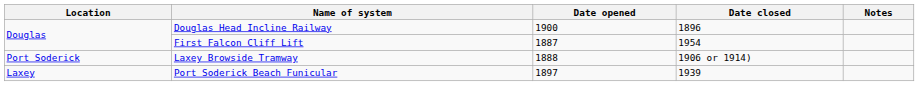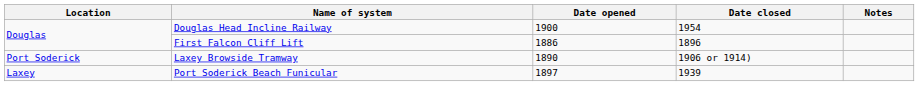 <table class="wikitable" width=100%>
 <tr>
 <th>Location</th>
 <th>Name of system</th>
 <th>Date opened</th>
 <th>Date closed</th>
 <th>Notes</th>
 </tr>
 <tr>
 <td rowspan="2"><a href='#'>Douglas</a></td>
 <td><a href='#'>Douglas Head Incline Railway</a></td>
 <td>1900</td>
-<td>1896</td>
+<td>1954</td>
 <td></td>
 </tr>
 <tr>
 <td><a href='#'>First Falcon Cliff Lift</a></td>
-<td>1887</td>
-<td>1954</td>
+<td>1886</td>
+<td>1896</td>
 <td></td>
 </tr>
 <tr>
 <td><a href='#'>Port Soderick</a></td>
 <td><a href='#'>Laxey Browside Tramway</a></td>
-<td>1888</td>
+<td>1890</td>
 <td>1906 or 1914)</td>
 <td></td>
 </tr>
 <tr>
 <td><a href='#'>Laxey</a></td>
 <td><a href='#'>Port Soderick Beach Funicular</a></td>
 <td>1897</td>
 <td>1939</td>
 <td></td>
 </tr>
 </table>
